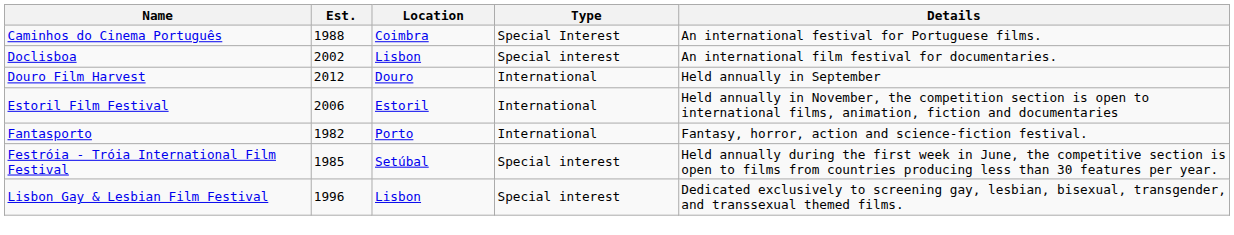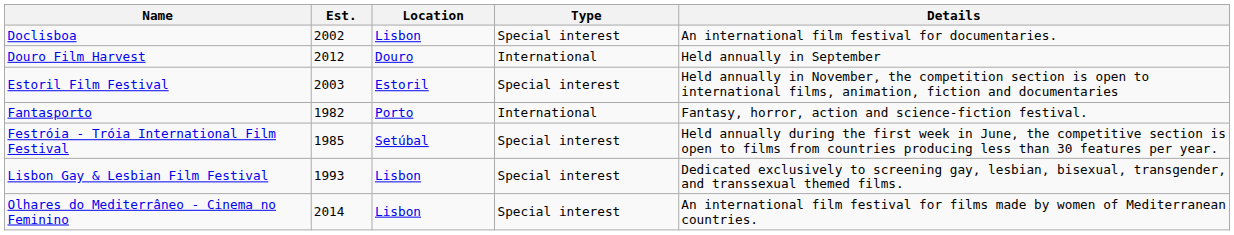 <table class="wikitable">
 <tr>
 <th width="25%">Name</th>
 <th width="5%">Est.</th>
 <th width="10%">Location</th>
 <th width="15%">Type</th>
 <th>Details</th>
-</tr>
-<tr>
-<td><a href='#'>Caminhos do Cinema Português</a></td>
-<td>1988</td>
-<td><a href='#'>Coimbra</a></td>
-<td>Special Interest</td>
-<td>An international festival for Portuguese films.</td>
 </tr>
 <tr>
 <td><a href='#'>Doclisboa</a></td>
 <td>2002</td>
 <td><a href='#'>Lisbon</a></td>
 <td>Special interest</td>
 <td>An international film festival for documentaries.</td>
 </tr>
 <tr>
 <td><a href='#'>Douro Film Harvest</a></td>
 <td>2012</td>
 <td><a href='#'>Douro</a></td>
 <td>International</td>
 <td>Held annually in September</td>
 </tr>
 <tr>
 <td><a href='#'>Estoril Film Festival</a></td>
-<td>2006</td>
+<td>2003</td>
 <td><a href='#'>Estoril</a></td>
-<td>International</td>
+<td>Special interest</td>
 <td>Held annually in November, the competition section is open to international films, animation, fiction and documentaries</td>
 </tr>
 <tr>
 <td><a href='#'>Fantasporto</a></td>
 <td>1982</td>
 <td><a href='#'>Porto</a></td>
 <td>International</td>
 <td>Fantasy, horror, action and science-fiction festival.</td>
 </tr>
 <tr>
 <td><a href='#'>Festróia - Tróia International Film Festival</a></td>
 <td>1985</td>
 <td><a href='#'>Setúbal</a></td>
 <td>Special interest</td>
 <td>Held annually during the first week in June, the competitive section is open to films from countries producing less than 30 features per year.</td>
 </tr>
 <tr>
 <td><a href='#'>Lisbon Gay & Lesbian Film Festival</a></td>
-<td>1996</td>
+<td>1993</td>
 <td><a href='#'>Lisbon</a></td>
 <td>Special interest</td>
 <td>Dedicated exclusively to screening gay, lesbian, bisexual, transgender, and transsexual themed films.</td>
 </tr>
+<tr>
+<td><a href='#'>Olhares do Mediterrâneo - Cinema no Feminino</a></td>
+<td>2014</td>
+<td><a href='#'>Lisbon</a></td>
+<td>Special interest</td>
+<td>An international film festival for films made by women of Mediterranean countries.</td>
+</tr>
 </table>
